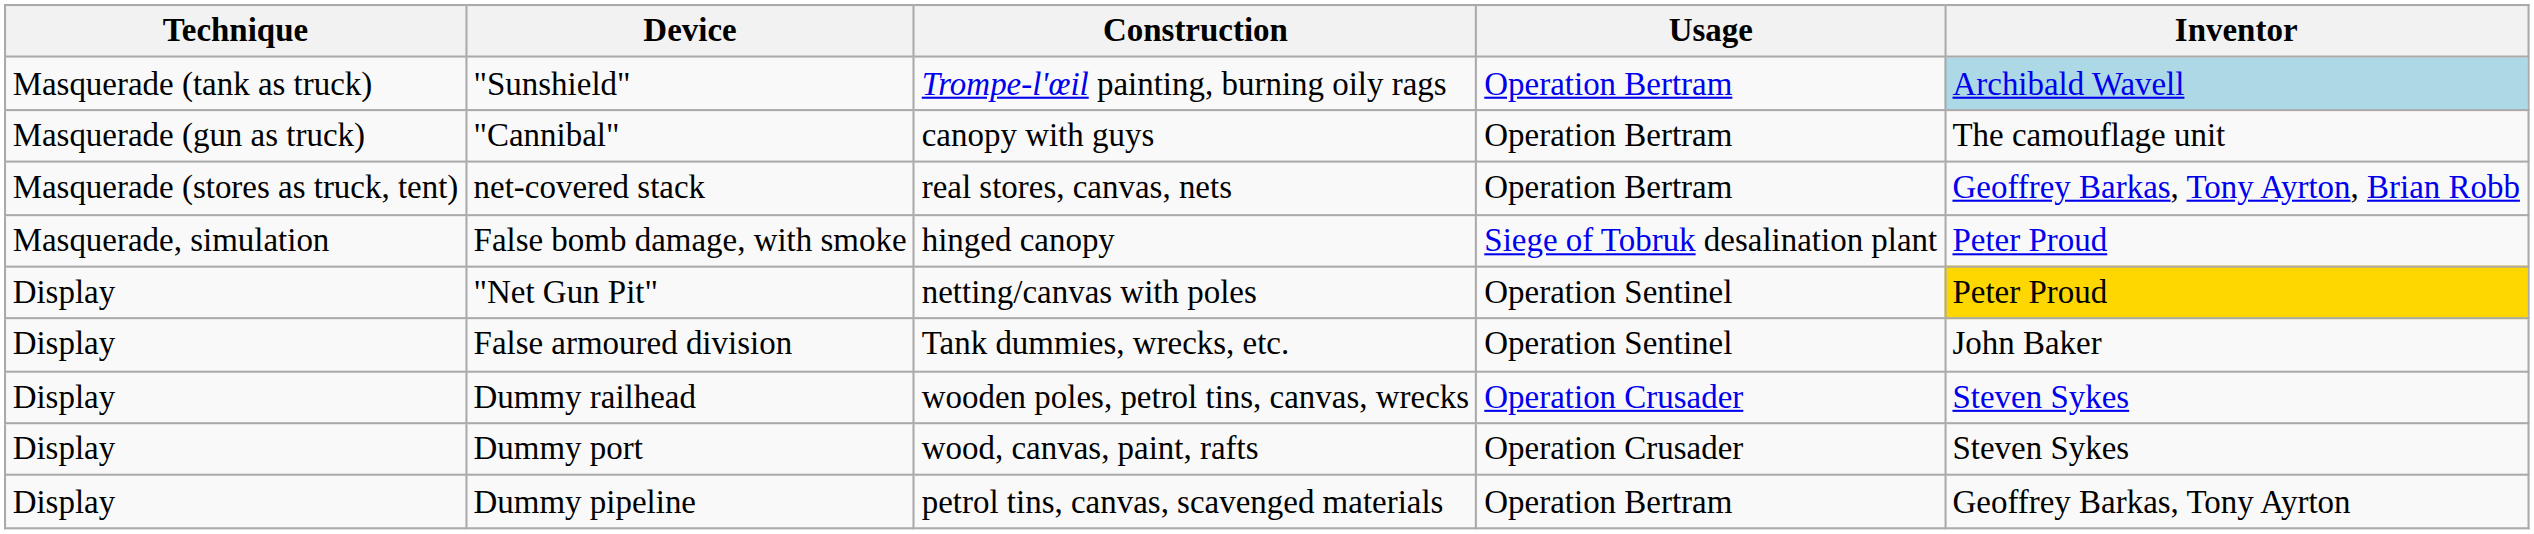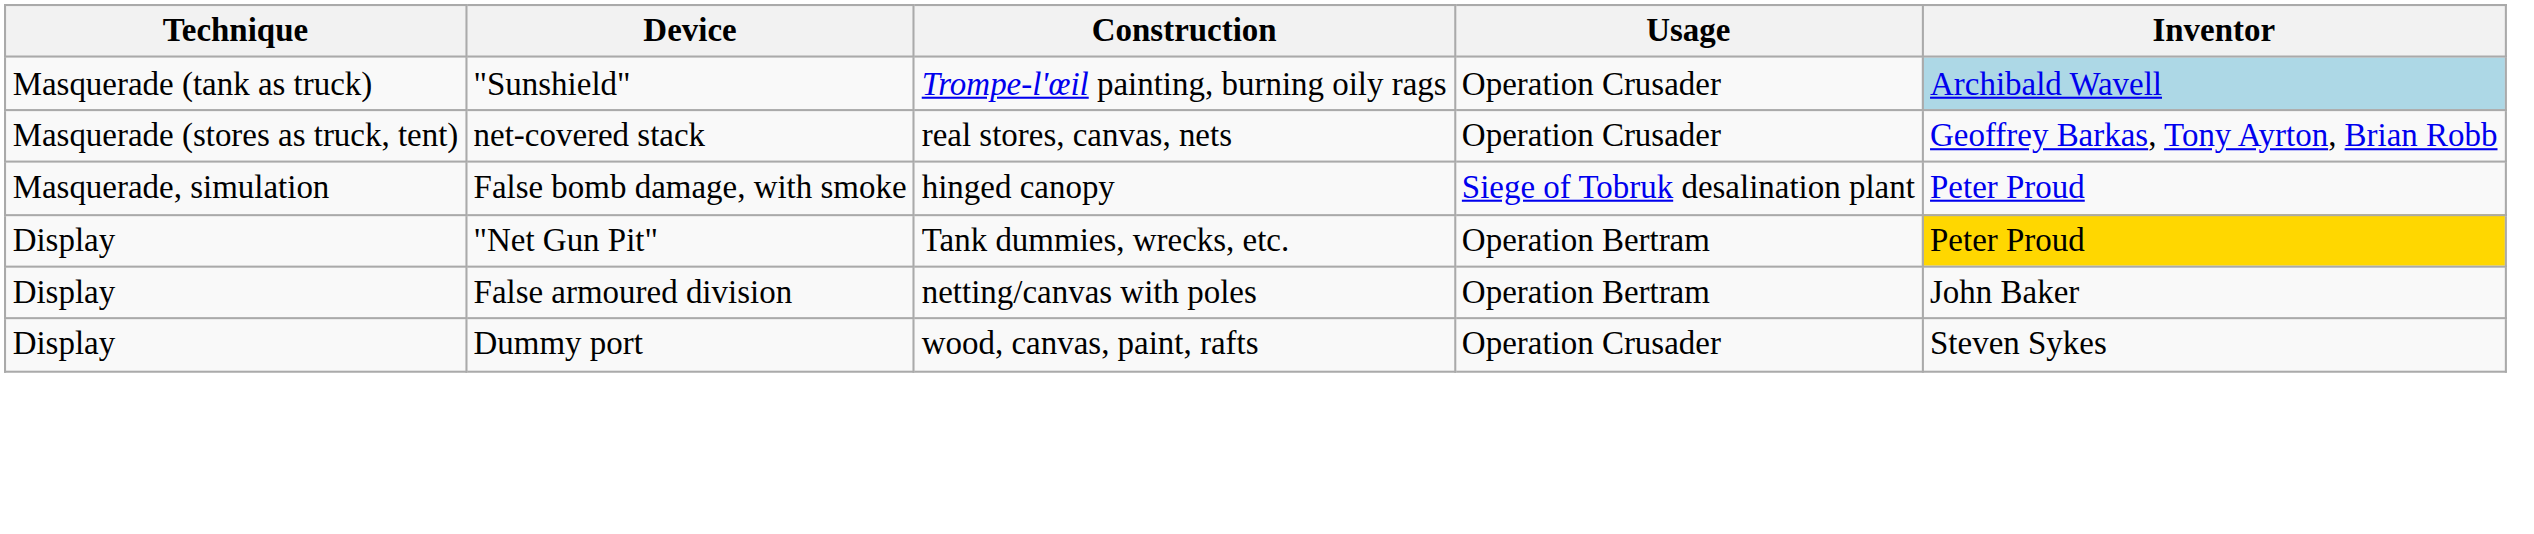 <table class="wikitable sortable" border="1">
 <tr>
 <th>Technique</th>
 <th>Device</th>
 <th>Construction</th>
 <th>Usage</th>
 <th>Inventor</th>
 </tr>
 <tr>
 <td>Masquerade (tank as truck)</td>
 <td>"Sunshield"</td>
 <td><em><a href='#'>Trompe-l'œil</a></em> painting, burning oily rags</td>
-<td><a href='#'>Operation Bertram</a></td>
+<td>Operation Crusader</td>
 <td style="background: lightblue;"><a href='#'>Archibald Wavell</a></td>
-</tr>
-<tr>
-<td>Masquerade (gun as truck)</td>
-<td>"Cannibal"</td>
-<td>canopy with guys</td>
-<td>Operation Bertram</td>
-<td>The camouflage unit</td>
 </tr>
 <tr>
 <td>Masquerade (stores as truck, tent)</td>
 <td>net-covered stack</td>
 <td>real stores, canvas, nets</td>
-<td>Operation Bertram</td>
+<td>Operation Crusader</td>
 <td><a href='#'>Geoffrey Barkas</a>, <a href='#'>Tony Ayrton</a>, <a href='#'>Brian Robb</a></td>
 </tr>
 <tr>
 <td>Masquerade, simulation</td>
 <td>False bomb damage, with smoke</td>
 <td>hinged canopy</td>
 <td><a href='#'>Siege of Tobruk</a> desalination plant</td>
 <td><a href='#'>Peter Proud</a></td>
 </tr>
 <tr>
 <td>Display</td>
 <td>"Net Gun Pit"</td>
-<td>netting/canvas with poles</td>
-<td>Operation Sentinel</td>
+<td>Tank dummies, wrecks, etc.</td>
+<td>Operation Bertram</td>
 <td style="background: gold;">Peter Proud</td>
 </tr>
 <tr>
 <td>Display</td>
 <td>False armoured division</td>
-<td>Tank dummies, wrecks, etc.</td>
-<td>Operation Sentinel</td>
+<td>netting/canvas with poles</td>
+<td>Operation Bertram</td>
 <td>John Baker</td>
-</tr>
-<tr>
-<td>Display</td>
-<td>Dummy railhead</td>
-<td>wooden poles, petrol tins, canvas, wrecks</td>
-<td><a href='#'>Operation Crusader</a></td>
-<td><a href='#'>Steven Sykes</a></td>
 </tr>
 <tr>
 <td>Display</td>
 <td>Dummy port</td>
 <td>wood, canvas, paint, rafts</td>
 <td>Operation Crusader</td>
 <td>Steven Sykes</td>
 </tr>
-<tr>
-<td>Display</td>
-<td>Dummy pipeline</td>
-<td>petrol tins, canvas, scavenged materials</td>
-<td>Operation Bertram</td>
-<td>Geoffrey Barkas, Tony Ayrton</td>
-</tr>
 </table>
